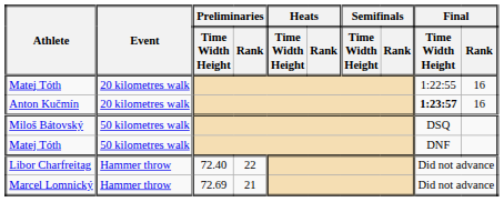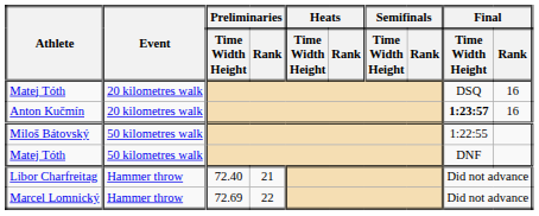 <table class=wikitable style="font-size:90%; border: double;">
 <tr>
 <th rowspan="2" style="border-right:double">Athlete</th>
 <th rowspan="2" style="border-right:double">Event</th>
 <th colspan="2" style="border-right:double; border-bottom:double;">Preliminaries</th>
 <th colspan="2" style="border-right:double; border-bottom:double;">Heats</th>
 <th colspan="2" style="border-right:double; border-bottom:double;">Semifinals</th>
 <th colspan="2" style="border-right:double; border-bottom:double;">Final</th>
 </tr>
 <tr>
 <th>Time<br>Width<br>Height</th>
 <th style="border-right:double">Rank</th>
 <th>Time<br>Width<br>Height</th>
 <th style="border-right:double">Rank</th>
 <th>Time<br>Width<br>Height</th>
 <th style="border-right:double">Rank</th>
 <th>Time<br>Width<br>Height</th>
 <th style="border-right:double">Rank</th>
 </tr>
 <tr style="border-top: double;">
 <td style="border-right:double"><a href='#'>Matej Tóth</a></td>
 <td style="border-right:double"><a href='#'>20 kilometres walk</a></td>
 <td style="border-right:double" colspan= 6 bgcolor="wheat"></td>
-<td align=center>1:22:55</td>
+<td align=center>DSQ</td>
 <td align=center>16</td>
 </tr>
 <tr>
 <td style="border-right:double"><a href='#'>Anton Kučmín</a></td>
 <td style="border-right:double"><a href='#'>20 kilometres walk</a></td>
 <td style="border-right:double" colspan= 6 bgcolor="wheat"></td>
 <td align=center><strong>1:23:57</strong></td>
 <td align=center>16</td>
 </tr>
 <tr style="border-top: double;">
 <td style="border-right:double"><a href='#'>Miloš Bátovský</a></td>
 <td style="border-right:double"><a href='#'>50 kilometres walk</a></td>
 <td style="border-right:double" colspan= 6 bgcolor="wheat"></td>
-<td align=center>DSQ</td>
+<td align=center>1:22:55</td>
 <td align=center></td>
 </tr>
 <tr>
 <td style="border-right:double"><a href='#'>Matej Tóth</a></td>
 <td style="border-right:double"><a href='#'>50 kilometres walk</a></td>
 <td style="border-right:double" colspan= 6 bgcolor="wheat"></td>
 <td align=center>DNF</td>
 <td align=center></td>
 </tr>
 <tr style="border-top: double;">
 <td style="border-right:double"><a href='#'>Libor Charfreitag</a></td>
 <td style="border-right:double"><a href='#'>Hammer throw</a></td>
 <td align=center>72.40</td>
-<td align=center style="border-right:double">22</td>
+<td align=center style="border-right:double">21</td>
 <td style="border-right:double" colspan= 4 bgcolor="wheat"></td>
 <td colspan="2" align=center>Did not advance</td>
 </tr>
 <tr>
 <td style="border-right:double"><a href='#'>Marcel Lomnický</a></td>
 <td style="border-right:double"><a href='#'>Hammer throw</a></td>
 <td align=center>72.69</td>
-<td align=center style="border-right:double">21</td>
+<td align=center style="border-right:double">22</td>
 <td style="border-right:double" colspan= 4 bgcolor="wheat"></td>
 <td colspan="2" align=center>Did not advance</td>
 </tr>
 </table>
